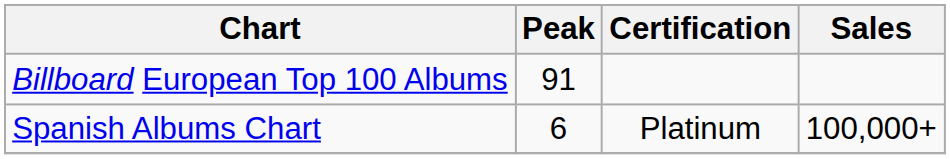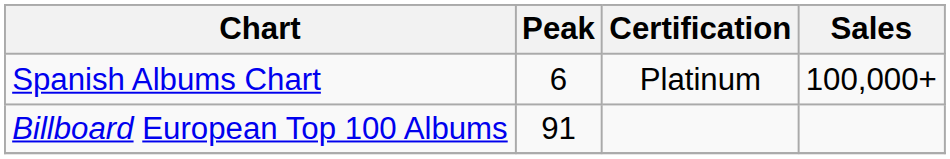 <table class="wikitable">
 <tr>
 <th>Chart</th>
 <th>Peak</th>
 <th>Certification</th>
 <th>Sales</th>
 </tr>
 <tr>
+<td><a href='#'>Spanish Albums Chart</a></td>
+<td align="center">6</td>
+<td align="center">Platinum</td>
+<td align="center">100,000+</td>
+</tr>
+<tr>
 <td><em><a href='#'>Billboard</a></em> <a href='#'>European Top 100 Albums</a></td>
 <td align="center">91</td>
 <td align="center"></td>
 <td align="center"></td>
 </tr>
 <tr>
-<td><a href='#'>Spanish Albums Chart</a></td>
-<td align="center">6</td>
-<td align="center">Platinum</td>
-<td align="center">100,000+</td>
-</tr>
-<tr>
 </tr>
 </table>
